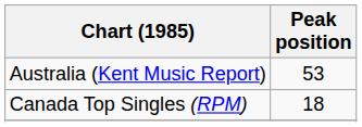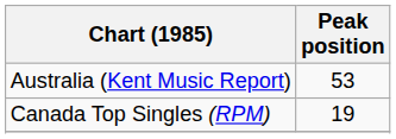 <table class="wikitable sortable">
 <tr>
 <th>Chart (1985)</th>
 <th>Peak <br> position</th>
 </tr>
 <tr>
 <td align="left">Australia (<a href='#'>Kent Music Report</a>)</td>
 <td style="text-align:center;">53</td>
 </tr>
 <tr>
 <td align="left">Canada Top Singles <em>(<a href='#'>RPM</a>)</em></td>
-<td style="text-align:center;">18</td>
+<td style="text-align:center;">19</td>
 </tr>
 <tr>
 </tr>
 <tr>
 </tr>
 <tr>
 </tr>
 </table>
